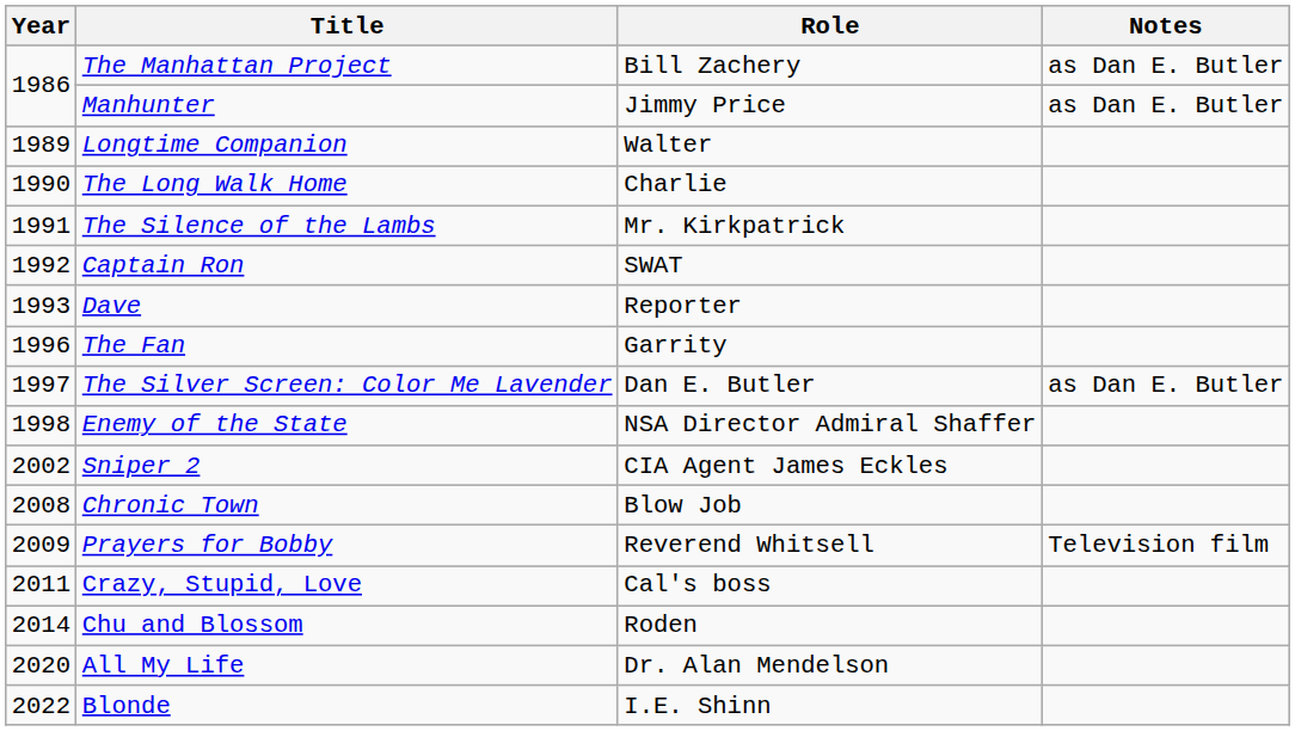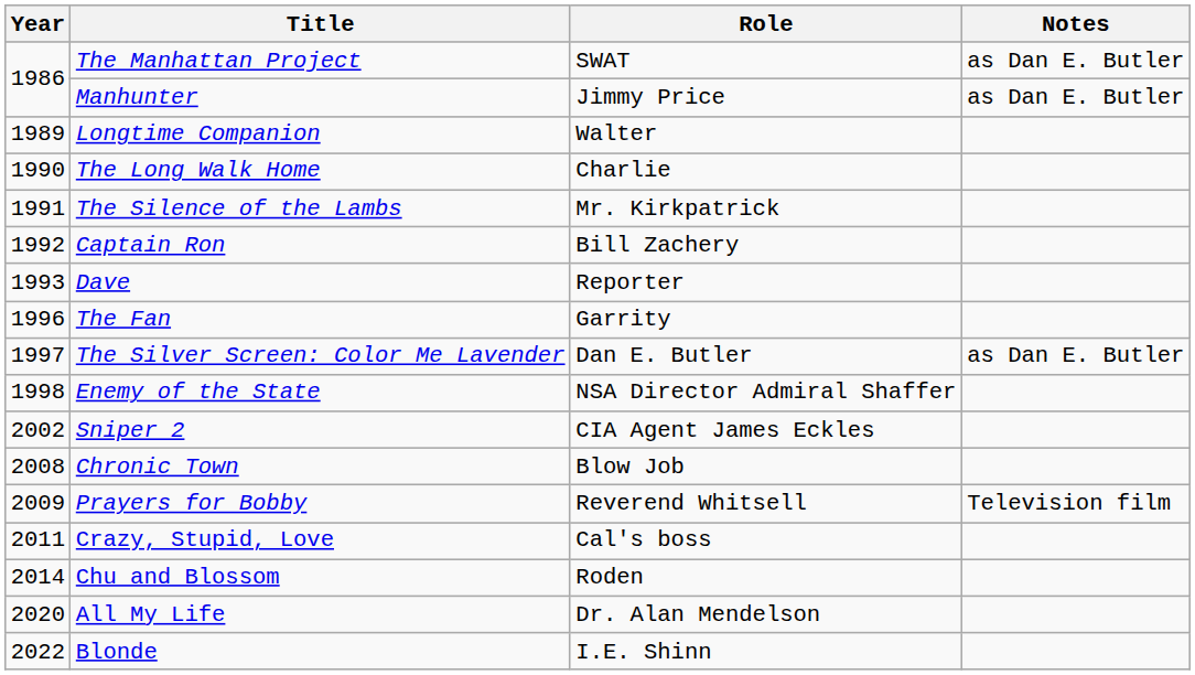 <table class="wikitable sortable">
 <tr>
 <th>Year</th>
 <th>Title</th>
 <th>Role</th>
 <th>Notes</th>
 </tr>
 <tr>
 <td rowspan="2">1986</td>
 <td><em><a href='#'>The Manhattan Project</a></em></td>
-<td>Bill Zachery</td>
+<td>SWAT</td>
 <td>as Dan E. Butler</td>
 </tr>
 <tr>
 <td><em><a href='#'>Manhunter</a></em></td>
 <td>Jimmy Price</td>
 <td>as Dan E. Butler</td>
 </tr>
 <tr>
 <td>1989</td>
 <td><em><a href='#'>Longtime Companion</a></em></td>
 <td>Walter</td>
 <td></td>
 </tr>
 <tr>
 <td>1990</td>
 <td><em><a href='#'>The Long Walk Home</a></em></td>
 <td>Charlie</td>
 <td></td>
 </tr>
 <tr>
 <td>1991</td>
 <td><em><a href='#'>The Silence of the Lambs</a></em></td>
 <td>Mr. Kirkpatrick</td>
 <td></td>
 </tr>
 <tr>
 <td>1992</td>
 <td><em><a href='#'>Captain Ron</a></em></td>
-<td>SWAT</td>
+<td>Bill Zachery</td>
 <td></td>
 </tr>
 <tr>
 <td>1993</td>
 <td><em><a href='#'>Dave</a></em></td>
 <td>Reporter</td>
 <td></td>
 </tr>
 <tr>
 <td>1996</td>
 <td><em><a href='#'>The Fan</a></em></td>
 <td>Garrity</td>
 <td></td>
 </tr>
 <tr>
 <td>1997</td>
 <td><em><a href='#'>The Silver Screen: Color Me Lavender</a></em></td>
 <td>Dan E. Butler</td>
 <td>as Dan E. Butler</td>
 </tr>
 <tr>
 <td>1998</td>
 <td><em><a href='#'>Enemy of the State</a></em></td>
 <td>NSA Director Admiral Shaffer</td>
 <td></td>
 </tr>
 <tr>
 <td>2002</td>
 <td><em><a href='#'>Sniper 2</a></em></td>
 <td>CIA Agent James Eckles</td>
 <td></td>
 </tr>
 <tr>
 <td>2008</td>
 <td><em><a href='#'>Chronic Town</a></em></td>
 <td>Blow Job</td>
 <td></td>
 </tr>
 <tr>
 <td>2009</td>
 <td><em><a href='#'>Prayers for Bobby</a></td>
 <td>Reverend Whitsell</td>
 <td>Television film</td>
 </tr>
 <tr>
 <td>2011</td>
 <td></em><a href='#'>Crazy, Stupid, Love</a><em></td>
 <td>Cal's boss</td>
 <td></td>
 </tr>
 <tr>
 <td>2014</td>
 <td></em><a href='#'>Chu and Blossom</a><em></td>
 <td>Roden</td>
 <td></td>
 </tr>
 <tr>
 <td>2020</td>
 <td></em><a href='#'>All My Life</a><em></td>
 <td>Dr. Alan Mendelson</td>
 <td></td>
 </tr>
 <tr>
 <td>2022</td>
 <td></em><a href='#'>Blonde</a><em></td>
 <td>I.E. Shinn</td>
 <td></td>
 </tr>
 </table>
